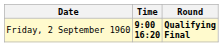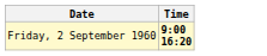 <table class="wikitable">
 <tr>
 <th>Date</th>
 <th>Time</th>
-<th>Round</th>
 </tr>
 <tr style=background:lemonchiffon>
 <td>Friday, 2 September 1960</td>
 <td><strong>9:00</strong><br><strong>16:20</strong></td>
-<td><strong>Qualifying</strong><br><strong>Final</strong></td>
 </tr>
 </table>
